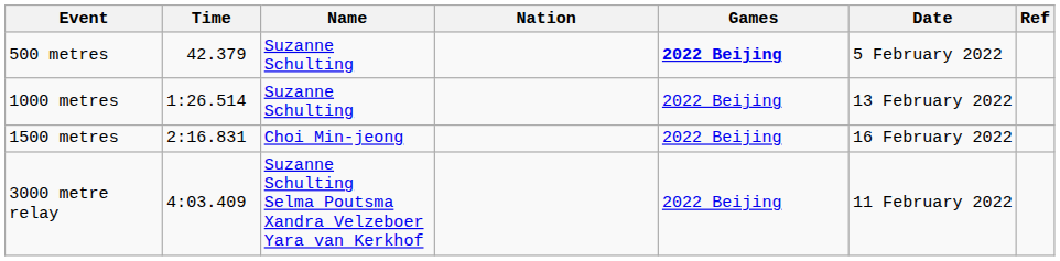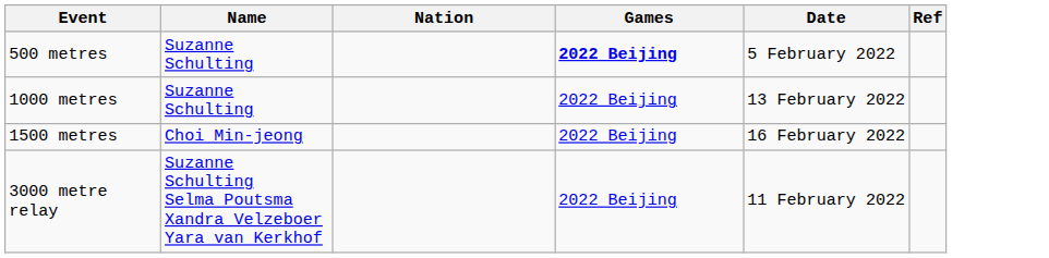 <table class="wikitable">
 <tr>
 <th style="width:9em">Event</th>
-<th>Time</th>
 <th style="width:10em">Name</th>
 <th style="width:13em">Nation</th>
 <th style="width:11em">Games</th>
 <th>Date</th>
 <th>Ref</th>
 </tr>
 <tr>
 <td>500 metres</td>
-<td align=right>42.379 </td>
 <td><a href='#'>Suzanne Schulting</a></td>
 <td></td>
 <td><strong><a href='#'>2022 Beijing</a></strong></td>
 <td>5 February 2022</td>
 <td></td>
 </tr>
 <tr>
 <td>1000 metres</td>
-<td align=right>1:26.514 </td>
 <td><a href='#'>Suzanne Schulting</a></td>
 <td></td>
 <td><a href='#'>2022 Beijing</a></td>
 <td>13 February 2022</td>
 <td></td>
 </tr>
 <tr>
 <td>1500 metres</td>
-<td align=right>2:16.831 </td>
 <td><a href='#'>Choi Min-jeong</a></td>
 <td></td>
 <td><a href='#'>2022 Beijing</a></td>
 <td>16 February 2022</td>
 <td></td>
 </tr>
 <tr>
 <td>3000 metre relay</td>
-<td align=right>4:03.409 </td>
 <td><a href='#'>Suzanne Schulting</a><br><a href='#'>Selma Poutsma</a><br><a href='#'>Xandra Velzeboer</a><br><a href='#'>Yara van Kerkhof</a></td>
 <td></td>
 <td><a href='#'>2022 Beijing</a></td>
 <td>11 February 2022</td>
 <td></td>
 </tr>
 </table>
